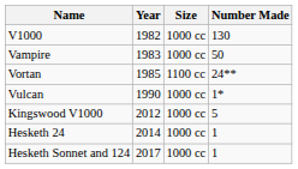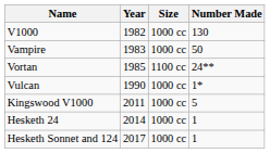 <table class="wikitable sortable">
 <tr>
 <th>Name</th>
 <th>Year</th>
 <th>Size</th>
 <th>Number Made</th>
 </tr>
 <tr>
 <td>V1000</td>
 <td>1982</td>
 <td>1000 cc</td>
 <td>130</td>
 </tr>
 <tr>
 <td>Vampire</td>
 <td>1983</td>
 <td>1000 cc</td>
 <td>50</td>
 </tr>
 <tr>
 <td>Vortan</td>
 <td>1985</td>
 <td>1100 cc</td>
 <td>24**</td>
 </tr>
 <tr>
 <td>Vulcan</td>
 <td>1990</td>
 <td>1000 cc</td>
 <td>1*</td>
 </tr>
 <tr>
 <td>Kingswood V1000</td>
-<td>2012</td>
+<td>2011</td>
 <td>1000 cc</td>
 <td>5</td>
 </tr>
 <tr>
 <td>Hesketh 24</td>
 <td>2014</td>
 <td>1000 cc</td>
 <td>1</td>
 </tr>
 <tr>
 <td>Hesketh Sonnet and 124</td>
 <td>2017</td>
 <td>1000 cc</td>
 <td>1</td>
 </tr>
 </table>
